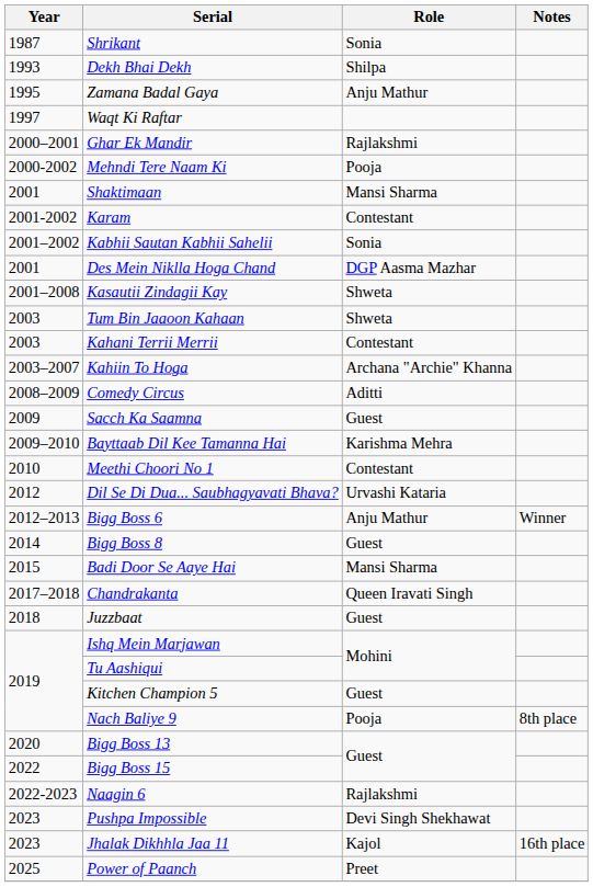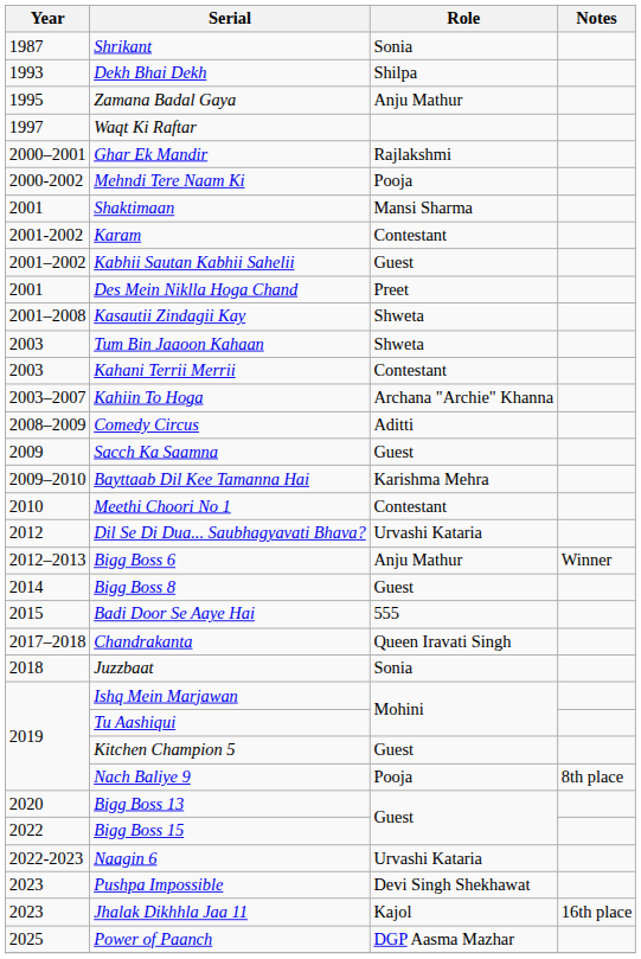 <table class="wikitable" text-align:center;">
 <tr>
 <th>Year</th>
 <th>Serial</th>
 <th>Role</th>
 <th>Notes</th>
 </tr>
 <tr>
 <td>1987</td>
 <td><em><a href='#'>Shrikant</a></em></td>
 <td>Sonia</td>
 <td></td>
 </tr>
 <tr>
 <td>1993</td>
 <td><em><a href='#'>Dekh Bhai Dekh</a></em></td>
 <td>Shilpa</td>
 <td></td>
 </tr>
 <tr>
 <td>1995</td>
 <td><em>Zamana Badal Gaya</em></td>
 <td>Anju Mathur</td>
 <td></td>
 </tr>
 <tr>
 <td>1997</td>
 <td><em>Waqt Ki Raftar</em></td>
 <td></td>
 <td></td>
 </tr>
 <tr>
 <td>2000–2001</td>
 <td><em><a href='#'>Ghar Ek Mandir</a></em></td>
 <td>Rajlakshmi</td>
 <td></td>
 </tr>
 <tr>
 <td>2000-2002</td>
 <td><em><a href='#'>Mehndi Tere Naam Ki</a></em></td>
 <td>Pooja</td>
 <td></td>
 </tr>
 <tr>
 <td>2001</td>
 <td><em><a href='#'>Shaktimaan</a></em></td>
 <td>Mansi Sharma</td>
 <td></td>
 </tr>
 <tr>
 <td>2001-2002</td>
 <td><em><a href='#'>Karam</a></em></td>
 <td>Contestant</td>
 <td></td>
 </tr>
 <tr>
 <td>2001–2002</td>
 <td><em><a href='#'>Kabhii Sautan Kabhii Sahelii</a></em></td>
-<td>Sonia</td>
+<td>Guest</td>
 <td></td>
 </tr>
 <tr>
 <td>2001</td>
 <td><em><a href='#'>Des Mein Niklla Hoga Chand</a></em></td>
-<td><a href='#'>DGP</a> Aasma Mazhar</td>
+<td>Preet</td>
 <td></td>
 </tr>
 <tr>
 <td>2001–2008</td>
 <td><em><a href='#'>Kasautii Zindagii Kay</a></em></td>
 <td>Shweta</td>
 <td></td>
 </tr>
 <tr>
 <td>2003</td>
 <td><em><a href='#'>Tum Bin Jaaoon Kahaan</a></em></td>
 <td>Shweta</td>
 <td></td>
 </tr>
 <tr>
 <td>2003</td>
 <td><em><a href='#'>Kahani Terrii Merrii</a></em></td>
 <td>Contestant</td>
 <td></td>
 </tr>
 <tr>
 <td>2003–2007</td>
 <td><em><a href='#'>Kahiin To Hoga</a></em></td>
 <td>Archana "Archie" Khanna</td>
 <td></td>
 </tr>
 <tr>
 <td>2008–2009</td>
 <td><em><a href='#'>Comedy Circus</a></em></td>
 <td>Aditti</td>
 <td></td>
 </tr>
 <tr>
 <td>2009</td>
 <td><em><a href='#'>Sacch Ka Saamna</a></em></td>
 <td>Guest</td>
 <td></td>
 </tr>
 <tr>
 <td>2009–2010</td>
 <td><em><a href='#'>Bayttaab Dil Kee Tamanna Hai</a></em></td>
 <td>Karishma Mehra</td>
 <td></td>
 </tr>
 <tr>
 <td>2010</td>
 <td><em><a href='#'>Meethi Choori No 1</a></em></td>
 <td>Contestant</td>
 <td></td>
 </tr>
 <tr>
 <td>2012</td>
 <td><em><a href='#'>Dil Se Di Dua... Saubhagyavati Bhava?</a></em></td>
 <td>Urvashi Kataria</td>
 <td></td>
 </tr>
 <tr>
 <td>2012–2013</td>
 <td><em><a href='#'>Bigg Boss 6</a></em></td>
 <td>Anju Mathur</td>
 <td>Winner</td>
 </tr>
 <tr>
 <td>2014</td>
 <td><em><a href='#'>Bigg Boss 8</a></em></td>
 <td>Guest</td>
 <td></td>
 </tr>
 <tr>
 <td>2015</td>
 <td><em><a href='#'>Badi Door Se Aaye Hai</a></em></td>
-<td>Mansi Sharma</td>
+<td>555</td>
 <td></td>
 </tr>
 <tr>
 <td>2017–2018</td>
 <td><em><a href='#'>Chandrakanta</a></em></td>
 <td>Queen Iravati Singh</td>
 <td></td>
 </tr>
 <tr>
 <td>2018</td>
 <td><em>Juzzbaat</em></td>
-<td>Guest</td>
+<td>Sonia</td>
 <td></td>
 </tr>
 <tr>
 <td rowspan="4">2019</td>
 <td><em><a href='#'>Ishq Mein Marjawan</a></em></td>
 <td rowspan="2">Mohini</td>
 <td></td>
 </tr>
 <tr>
 <td><em><a href='#'>Tu Aashiqui</a></em></td>
 <td></td>
 </tr>
 <tr>
 <td><em>Kitchen Champion 5</em></td>
 <td>Guest</td>
 <td></td>
 </tr>
 <tr>
 <td><em><a href='#'>Nach Baliye 9</a></em></td>
 <td>Pooja</td>
 <td>8th place</td>
 </tr>
 <tr>
 <td>2020</td>
 <td><em><a href='#'>Bigg Boss 13</a></em></td>
 <td rowspan="2">Guest</td>
 <td></td>
 </tr>
 <tr>
 <td rowspan="1">2022</td>
 <td><em><a href='#'>Bigg Boss 15</a></em></td>
 <td></td>
 </tr>
 <tr>
 <td>2022-2023</td>
 <td><em><a href='#'>Naagin 6</a></em></td>
-<td>Rajlakshmi</td>
+<td>Urvashi Kataria</td>
 <td></td>
 </tr>
 <tr>
 <td>2023</td>
 <td><em><a href='#'>Pushpa Impossible</a></em></td>
 <td>Devi Singh Shekhawat</td>
 <td></td>
 </tr>
 <tr>
 <td>2023</td>
 <td><em><a href='#'>Jhalak Dikhhla Jaa 11</a></em></td>
 <td>Kajol</td>
 <td>16th place</td>
 </tr>
 <tr>
 <td>2025</td>
 <td><em><a href='#'>Power of Paanch</a></em></td>
-<td>Preet</td>
+<td><a href='#'>DGP</a> Aasma Mazhar</td>
 <td></td>
 </tr>
 <tr>
 </tr>
 </table>
